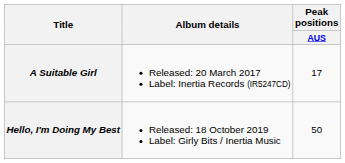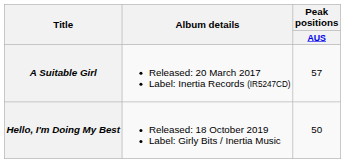 <table class="wikitable plainrowheaders">
 <tr>
 <th align="center" rowspan="2">Title</th>
 <th align="center" rowspan="2">Album details</th>
 <th align="center" colspan="1" width="20">Peak positions</th>
 </tr>
 <tr>
 <th scope="col" style="width:3em;font-size:90%;"><a href='#'>AUS</a><br></th>
 </tr>
 <tr>
 <th scope="row"><em>A Suitable Girl</em></th>
 <td><br><ul><li>Released: 20 March 2017</li><li>Label: Inertia Records <small>(IR5247CD)</small></li></ul></td>
-<td style="text-align:center;">17</td>
+<td style="text-align:center;">57</td>
 </tr>
 <tr>
 <th scope="row"><em>Hello, I'm Doing My Best</em></th>
 <td><br><ul><li>Released: 18 October 2019</li><li>Label: Girly Bits / Inertia Music</li></ul></td>
 <td style="text-align:center;">50</td>
 </tr>
 </table>
